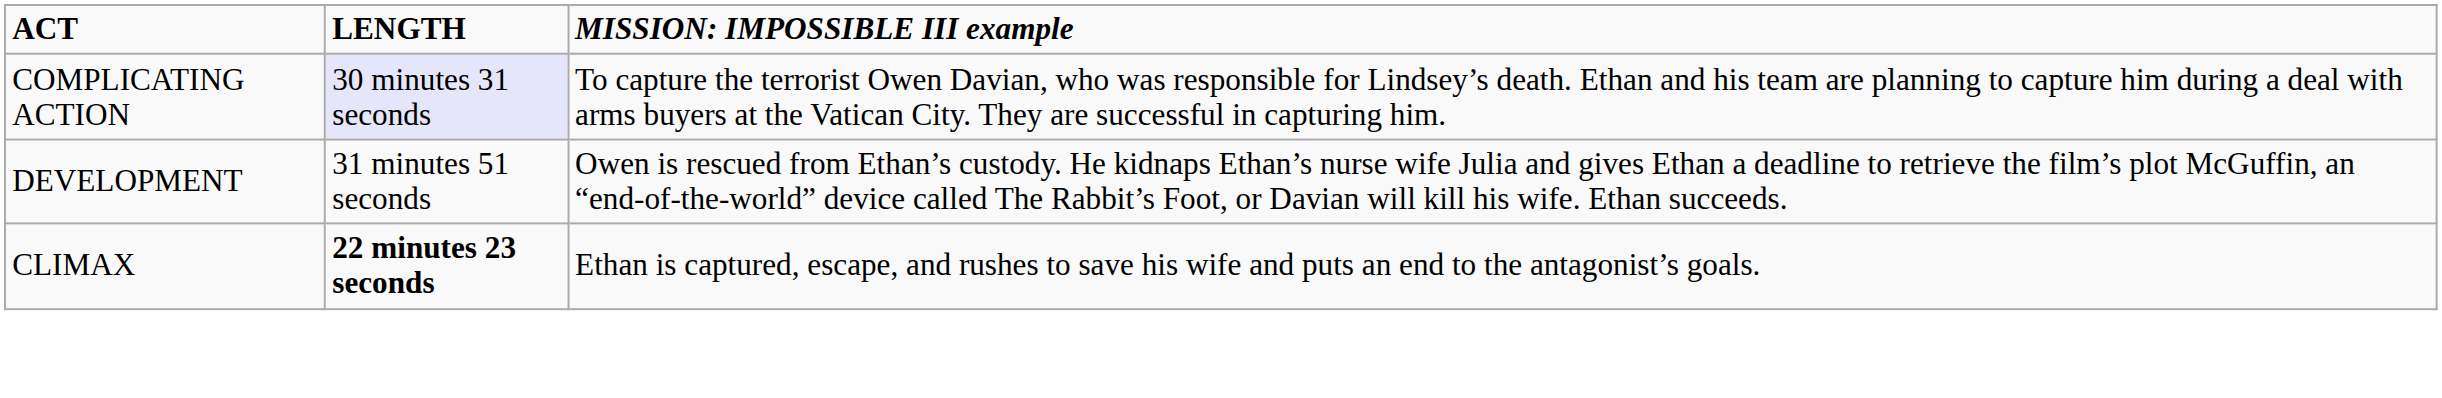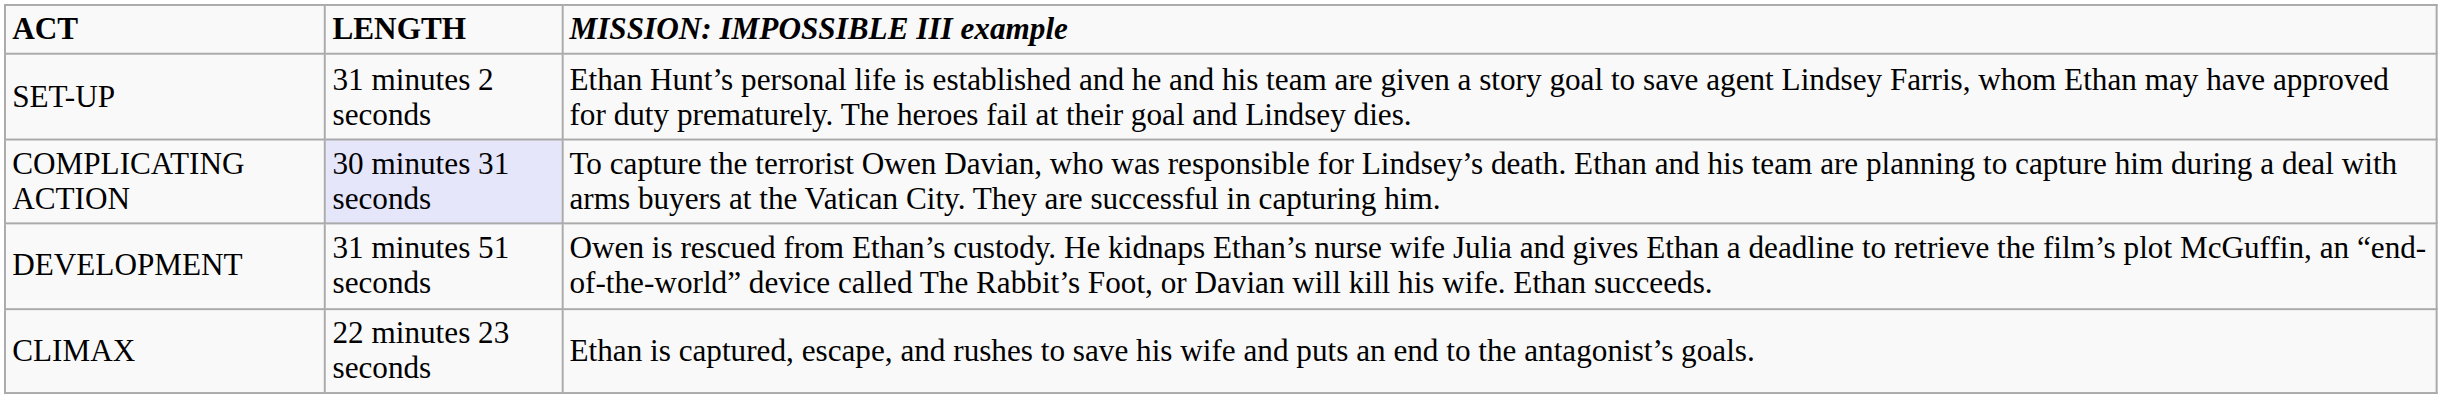 <table class="wikitable">
 <tr>
 <td><strong>ACT</strong></td>
 <td><strong>LENGTH</strong></td>
 <td><strong><em>MISSION: IMPOSSIBLE  III<em>  example<strong></td>
+</tr>
+<tr>
+<td>SET-UP</td>
+<td>31 minutes 2  seconds</td>
+<td>Ethan Hunt’s  personal life is established and he and his team are given a story goal to  save agent Lindsey Farris, whom Ethan may have approved for duty prematurely.  The heroes fail at their goal and Lindsey dies.</td>
 </tr>
 <tr>
 <td>COMPLICATING ACTION</td>
 <td style="background: lavender;">30 minutes 31  seconds</td>
 <td>To capture the  terrorist Owen Davian, who was responsible for Lindsey’s death. Ethan and his  team are planning to capture him during a deal with arms buyers at the  Vatican City. They are successful in capturing him.</td>
 </tr>
 <tr>
 <td>DEVELOPMENT</td>
 <td>31 minutes 51  seconds</td>
 <td>Owen is rescued  from Ethan’s custody. He kidnaps Ethan’s nurse wife Julia and gives Ethan a  deadline to retrieve the film’s plot McGuffin, an “end-of-the-world” device  called The Rabbit’s Foot, or Davian will kill his wife. Ethan succeeds.</td>
 </tr>
 <tr>
 <td>CLIMAX</td>
-<td><strong>22 minutes 23  seconds</strong></td>
+<td>22 minutes 23  seconds</td>
 <td>Ethan is  captured, escape, and rushes to save his wife and puts an end to the antagonist’s  goals.</td>
 </tr>
 </table>
